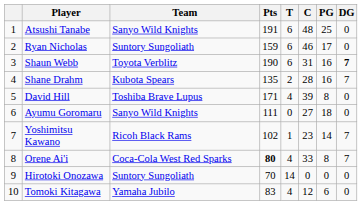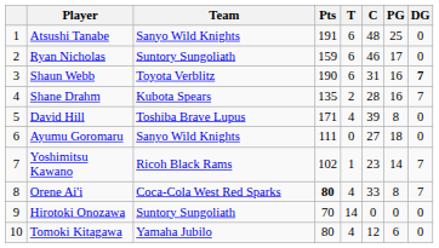 <table class="wikitable" style="text-align:center;">
 <tr>
 <th style="width:20px;" abbr="Position"></th>
 <th width=125>Player</th>
 <th width=220>Team</th>
 <th width=20>Pts</th>
 <th width=20>T</th>
 <th width=20>C</th>
 <th width=20>PG</th>
 <th width=20>DG</th>
 </tr>
 <tr>
 <td>1</td>
 <td style="text-align:left;"><a href='#'>Atsushi Tanabe</a></td>
 <td style="text-align:left;"> <a href='#'>Sanyo Wild Knights</a></td>
 <td>191</td>
 <td>6</td>
 <td>48</td>
 <td>25</td>
 <td>0</td>
 </tr>
 <tr>
 <td>2</td>
 <td style="text-align:left;"><a href='#'>Ryan Nicholas</a></td>
 <td style="text-align:left;"> <a href='#'>Suntory Sungoliath</a></td>
 <td>159</td>
 <td>6</td>
 <td>46</td>
 <td>17</td>
 <td>0</td>
 </tr>
 <tr>
 <td>3</td>
 <td style="text-align:left;"><a href='#'>Shaun Webb</a></td>
 <td style="text-align:left;"> <a href='#'>Toyota Verblitz</a></td>
 <td>190</td>
 <td>6</td>
 <td>31</td>
 <td>16</td>
 <td><strong>7</strong></td>
 </tr>
 <tr>
 <td>4</td>
 <td style="text-align:left;"><a href='#'>Shane Drahm</a></td>
 <td style="text-align:left;"> <a href='#'>Kubota Spears</a></td>
 <td>135</td>
 <td>2</td>
 <td>28</td>
 <td>16</td>
 <td>7</td>
 </tr>
 <tr>
 <td>5</td>
 <td style="text-align:left;"><a href='#'>David Hill</a></td>
 <td style="text-align:left;"> <a href='#'>Toshiba Brave Lupus</a></td>
 <td>171</td>
 <td>4</td>
 <td>39</td>
 <td>8</td>
 <td>0</td>
 </tr>
 <tr>
 <td>6</td>
 <td style="text-align:left;"><a href='#'>Ayumu Goromaru</a></td>
 <td style="text-align:left;"> <a href='#'>Sanyo Wild Knights</a></td>
 <td>111</td>
 <td>0</td>
 <td>27</td>
 <td>18</td>
 <td>0</td>
 </tr>
 <tr>
 <td>7</td>
 <td style="text-align:left;"><a href='#'>Yoshimitsu Kawano</a></td>
 <td style="text-align:left;"> <a href='#'>Ricoh Black Rams</a></td>
 <td>102</td>
 <td>1</td>
 <td>23</td>
 <td>14</td>
 <td>7</td>
 </tr>
 <tr>
 <td>8</td>
 <td style="text-align:left;"><a href='#'>Orene Ai'i</a></td>
 <td style="text-align:left;"> <a href='#'>Coca-Cola West Red Sparks</a></td>
 <td><strong>80</strong></td>
 <td>4</td>
 <td>33</td>
 <td>8</td>
 <td>7</td>
 </tr>
 <tr>
 <td>9</td>
 <td style="text-align:left;"><a href='#'>Hirotoki Onozawa</a></td>
 <td style="text-align:left;"> <a href='#'>Suntory Sungoliath</a></td>
 <td>70</td>
 <td>14</td>
 <td>0</td>
 <td>0</td>
 <td>0</td>
 </tr>
 <tr>
 <td>10</td>
 <td style="text-align:left;"><a href='#'>Tomoki Kitagawa</a></td>
 <td style="text-align:left;"> <a href='#'>Yamaha Jubilo</a></td>
-<td>83</td>
+<td>80</td>
 <td>4</td>
 <td>12</td>
 <td>6</td>
 <td>0</td>
 </tr>
 </table>
